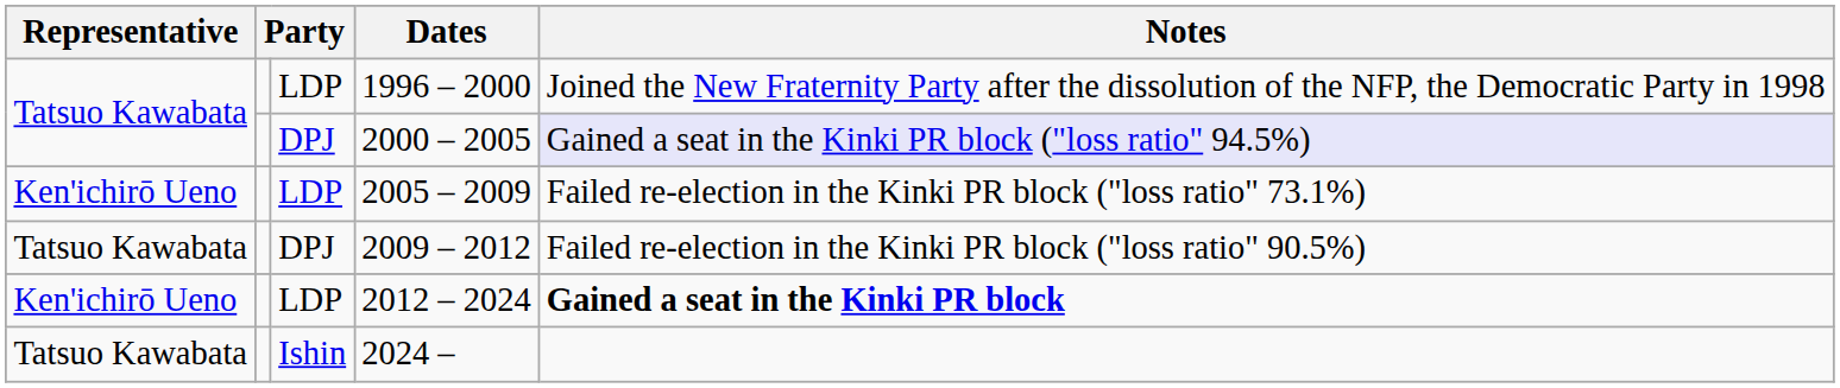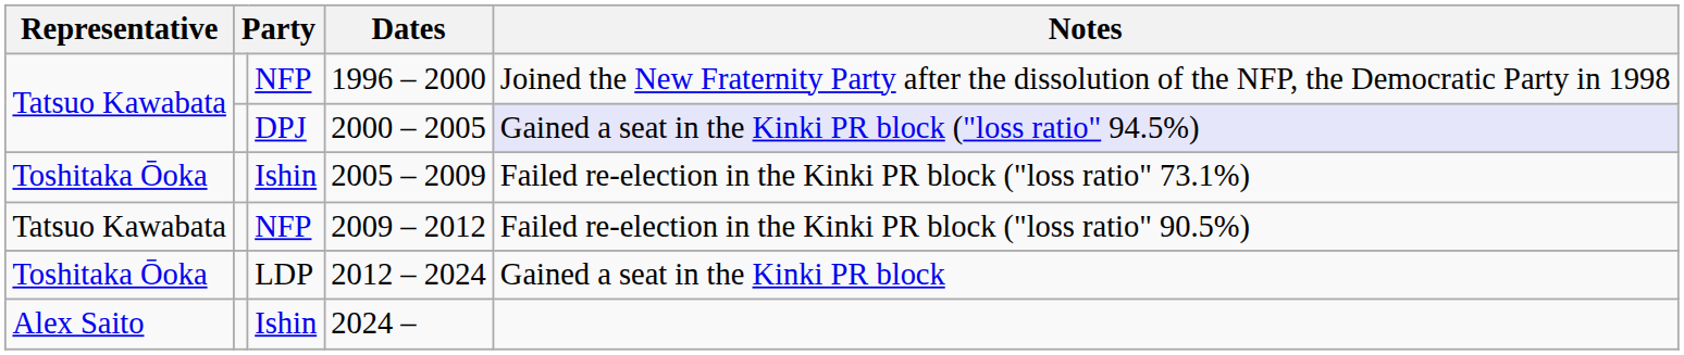 <table class=wikitable>
 <tr valign=bottom>
 <th>Representative</th>
 <th colspan="2">Party</th>
 <th>Dates</th>
 <th>Notes</th>
 </tr>
 <tr>
 <td rowspan="2"><a href='#'>Tatsuo Kawabata</a></td>
 <td bgcolor=></td>
-<td>LDP</td>
+<td><a href='#'>NFP</a></td>
 <td>1996 – 2000</td>
 <td>Joined the <a href='#'>New Fraternity Party</a> after the dissolution of the NFP, the Democratic Party in 1998</td>
 </tr>
 <tr>
 <td bgcolor=></td>
 <td><a href='#'>DPJ</a></td>
 <td>2000 – 2005</td>
 <td style="background: lavender;">Gained a seat in the <a href='#'>Kinki PR block</a> (<a href='#'>"loss ratio"</a> 94.5%)</td>
 </tr>
 <tr>
-<td><a href='#'>Ken'ichirō Ueno</a></td>
+<td><a href='#'>Toshitaka Ōoka</a></td>
 <td bgcolor=></td>
-<td><a href='#'>LDP</a></td>
+<td><a href='#'>Ishin</a></td>
 <td>2005 – 2009</td>
 <td>Failed re-election in the Kinki PR block ("loss ratio" 73.1%)</td>
 </tr>
 <tr>
 <td>Tatsuo Kawabata</td>
 <td bgcolor=></td>
-<td>DPJ</td>
+<td><a href='#'>NFP</a></td>
 <td>2009 – 2012</td>
 <td>Failed re-election in the Kinki PR block ("loss ratio" 90.5%)</td>
 </tr>
 <tr>
-<td><a href='#'>Ken'ichirō Ueno</a></td>
+<td><a href='#'>Toshitaka Ōoka</a></td>
 <td bgcolor=></td>
 <td>LDP</td>
 <td>2012 – 2024</td>
-<td><strong>Gained a seat in the <a href='#'>Kinki PR block</a></strong></td>
+<td>Gained a seat in the <a href='#'>Kinki PR block</a></td>
 </tr>
 <tr>
-<td>Tatsuo Kawabata</td>
+<td><a href='#'>Alex Saito</a></td>
 <td bgcolor=></td>
 <td><a href='#'>Ishin</a></td>
 <td>2024 –</td>
 <td></td>
 </tr>
 </table>
